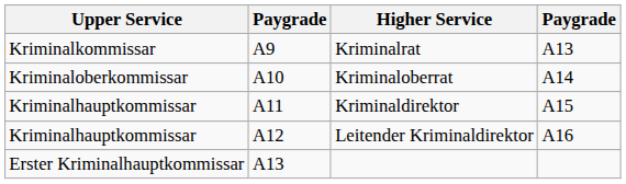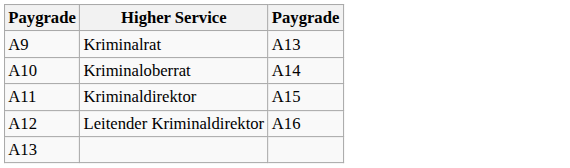 <table class="wikitable">
 <tr>
-<th>Upper Service</th>
 <th>Paygrade</th>
 <th>Higher Service</th>
 <th>Paygrade</th>
 </tr>
 <tr>
-<td>Kriminalkommissar</td>
 <td>A9</td>
 <td>Kriminalrat</td>
 <td>A13</td>
 </tr>
 <tr>
-<td>Kriminaloberkommissar</td>
 <td>A10</td>
 <td>Kriminaloberrat</td>
 <td>A14</td>
 </tr>
 <tr>
-<td>Kriminalhauptkommissar</td>
 <td>A11</td>
 <td>Kriminaldirektor</td>
 <td>A15</td>
 </tr>
 <tr>
-<td>Kriminalhauptkommissar</td>
 <td>A12</td>
 <td>Leitender Kriminaldirektor</td>
 <td>A16</td>
 </tr>
 <tr>
-<td>Erster Kriminalhauptkommissar</td>
 <td>A13</td>
 <td></td>
 <td></td>
 </tr>
 </table>
